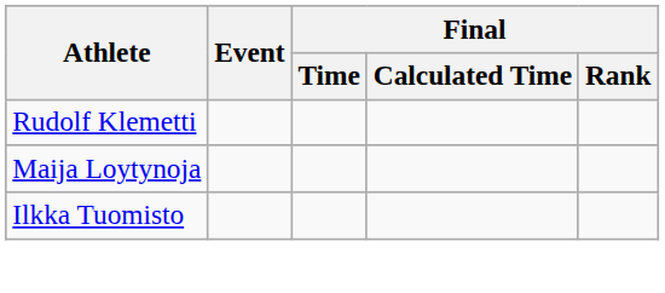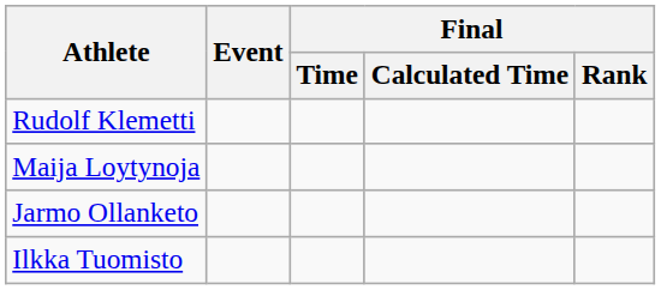 <table class="wikitable" style="font-size:90%">
 <tr>
 <th rowspan="2">Athlete</th>
 <th rowspan="2">Event</th>
 <th colspan="3">Final</th>
 </tr>
 <tr>
 <th>Time</th>
 <th>Calculated Time</th>
 <th>Rank</th>
 </tr>
 <tr>
 <td><a href='#'>Rudolf Klemetti</a></td>
 <td></td>
 <td align="center"></td>
 <td align="center"></td>
 <td align="center"></td>
 </tr>
 <tr>
 <td><a href='#'>Maija Loytynoja</a></td>
 <td></td>
 <td align="center"></td>
 <td align="center"></td>
 <td align="center"></td>
 </tr>
 <tr>
+<td><a href='#'>Jarmo Ollanketo</a></td>
+<td></td>
+<td align="center"></td>
+<td align="center"></td>
+<td align="center"></td>
+</tr>
+<tr>
 <td><a href='#'>Ilkka Tuomisto</a></td>
 <td></td>
 <td align="center"></td>
 <td align="center"></td>
 <td align="center"></td>
 </tr>
 </table>
